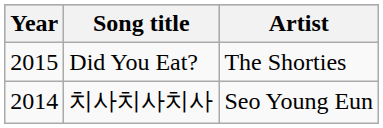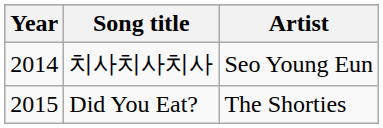 <table class="wikitable sortable jquery-tablesorter">
 <tr style="background:#B0C4DE;">
 <th>Year</th>
 <th>Song title</th>
 <th>Artist</th>
 </tr>
 <tr>
+<td>2014</td>
+<td>치사치사치사</td>
+<td>Seo Young Eun</td>
+</tr>
+<tr>
 <td>2015</td>
 <td>Did You Eat?</td>
 <td>The Shorties</td>
 </tr>
-<tr>
-<td>2014</td>
-<td>치사치사치사</td>
-<td>Seo Young Eun</td>
-</tr>
 </table>
